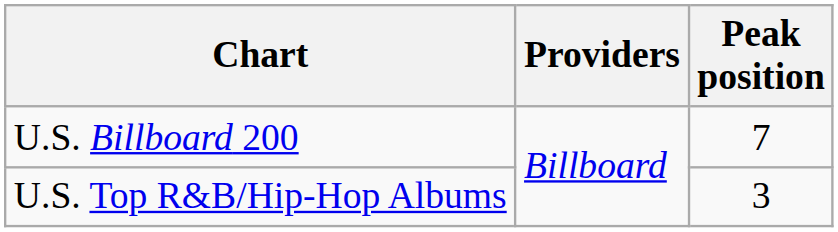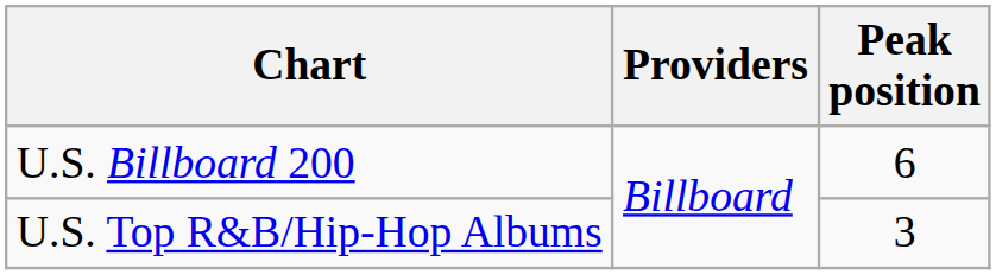 <table class="wikitable">
 <tr>
 <th>Chart</th>
 <th>Providers</th>
 <th>Peak<br>position</th>
 </tr>
 <tr>
 <td>U.S. <a href='#'><em>Billboard</em> 200</a></td>
 <td rowspan="2"><em><a href='#'>Billboard</a></em></td>
-<td style="text-align:center;">7</td>
+<td style="text-align:center;">6</td>
 </tr>
 <tr>
 <td>U.S. <a href='#'>Top R&B/Hip-Hop Albums</a></td>
 <td style="text-align:center;">3</td>
 </tr>
 </table>
